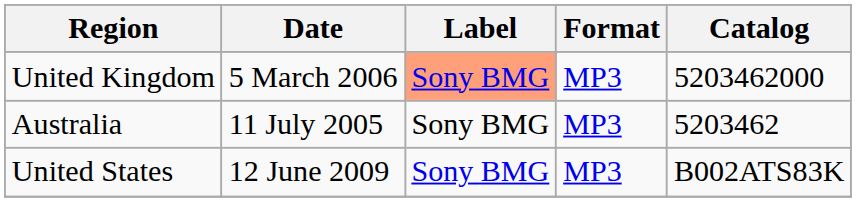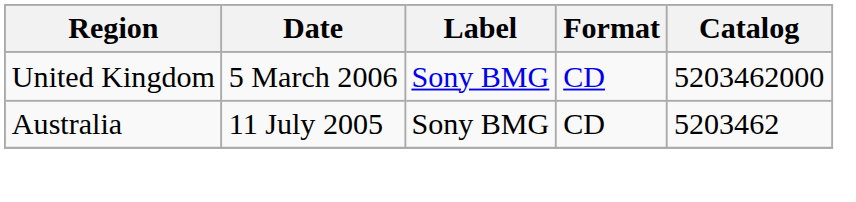 <table class="wikitable">
 <tr>
 <th>Region</th>
 <th>Date</th>
 <th>Label</th>
 <th>Format</th>
 <th>Catalog</th>
 </tr>
 <tr>
 <td>United Kingdom</td>
 <td>5 March 2006</td>
-<td style="background: lightsalmon;"><a href='#'>Sony BMG</a></td>
-<td><a href='#'>MP3</a></td>
+<td><a href='#'>Sony BMG</a></td>
+<td><a href='#'>CD</a></td>
 <td>5203462000</td>
 </tr>
 <tr>
 <td>Australia</td>
 <td>11 July 2005</td>
 <td>Sony BMG</td>
-<td><a href='#'>MP3</a></td>
+<td>CD</td>
 <td>5203462</td>
-</tr>
-<tr>
-<td>United States</td>
-<td>12 June 2009</td>
-<td><a href='#'>Sony BMG</a></td>
-<td><a href='#'>MP3</a></td>
-<td>B002ATS83K</td>
 </tr>
 <tr>
 </tr>
 </table>
